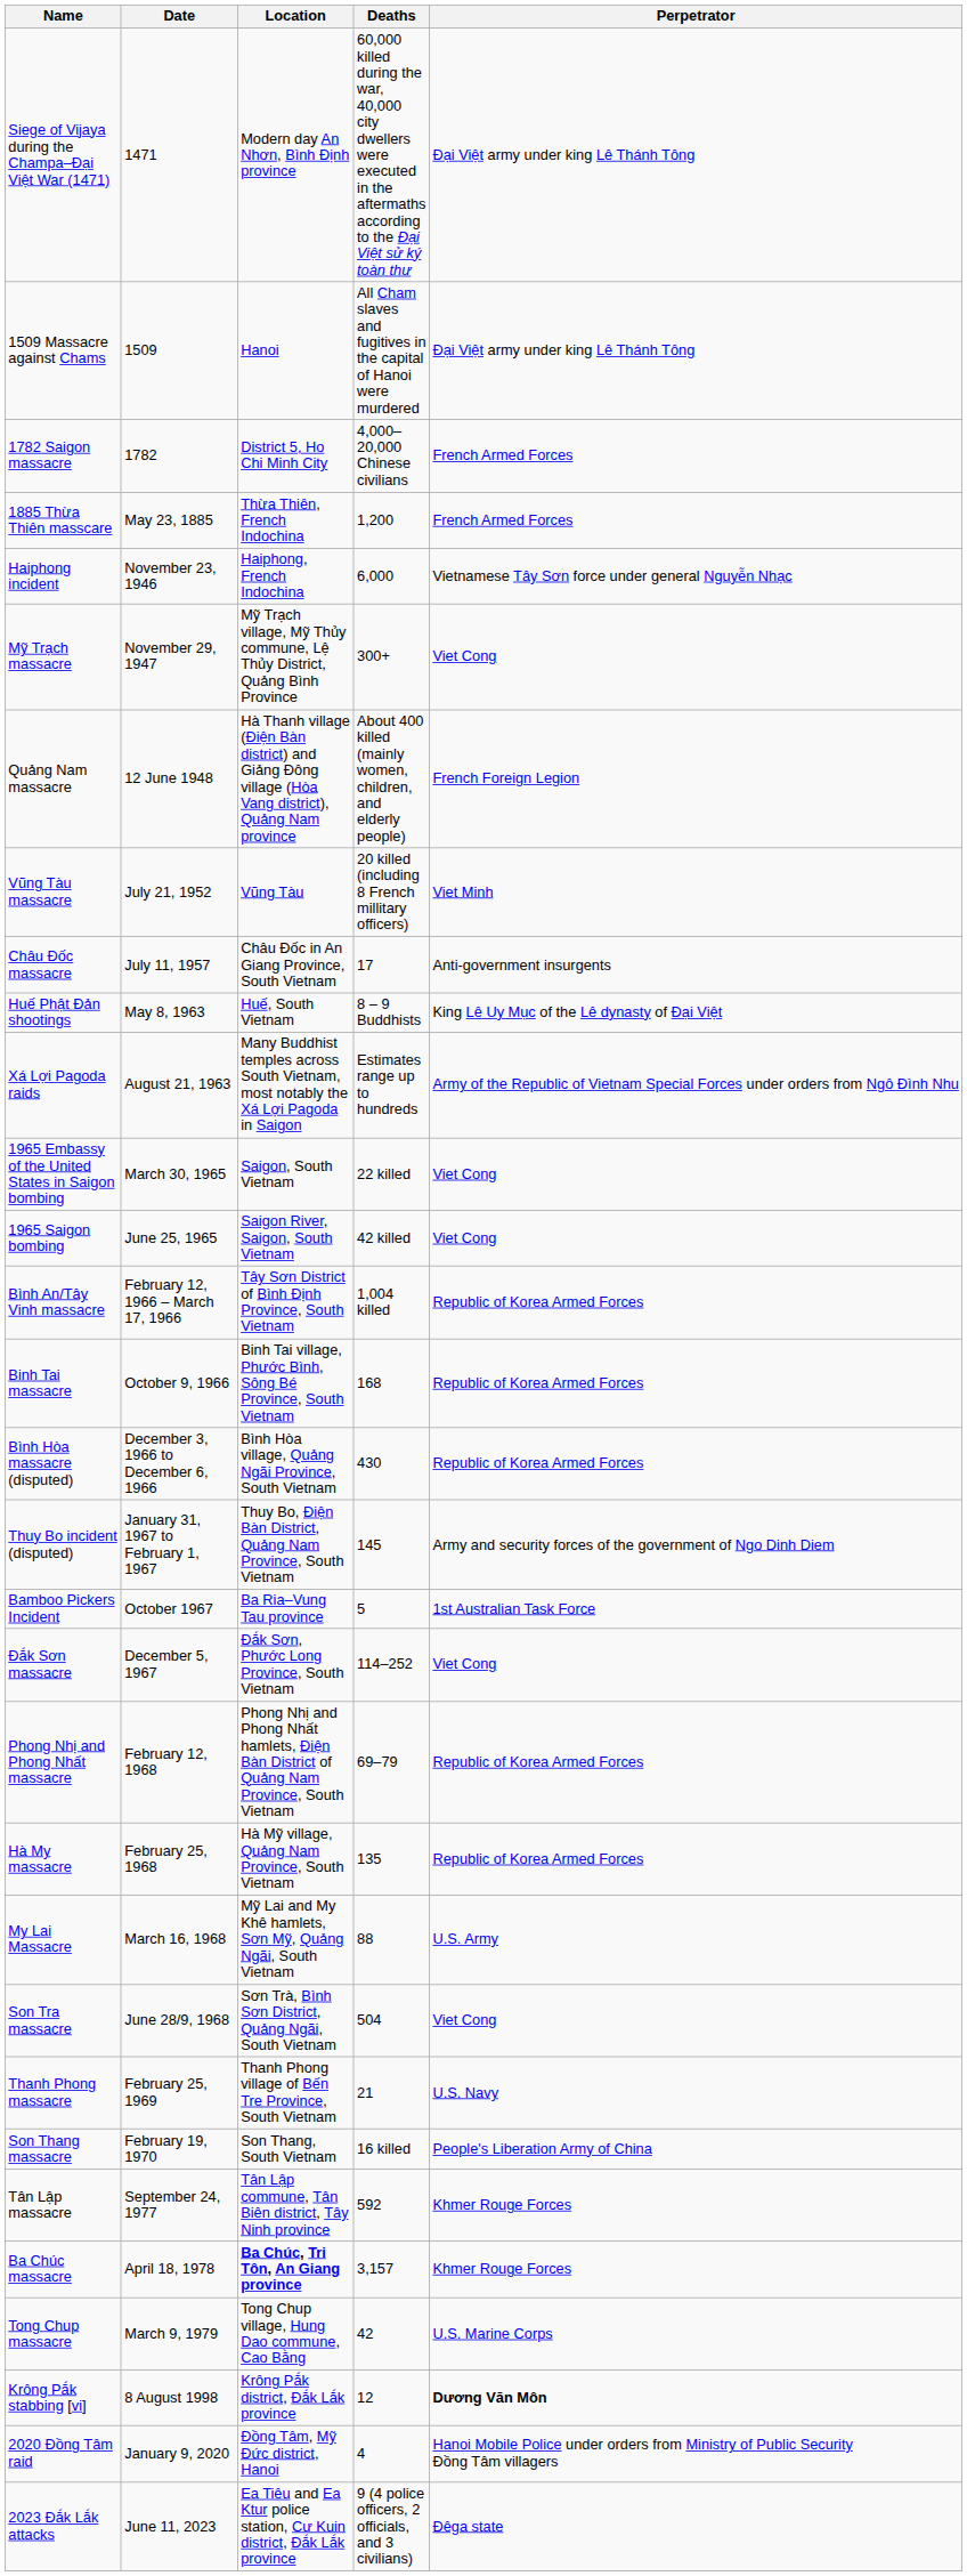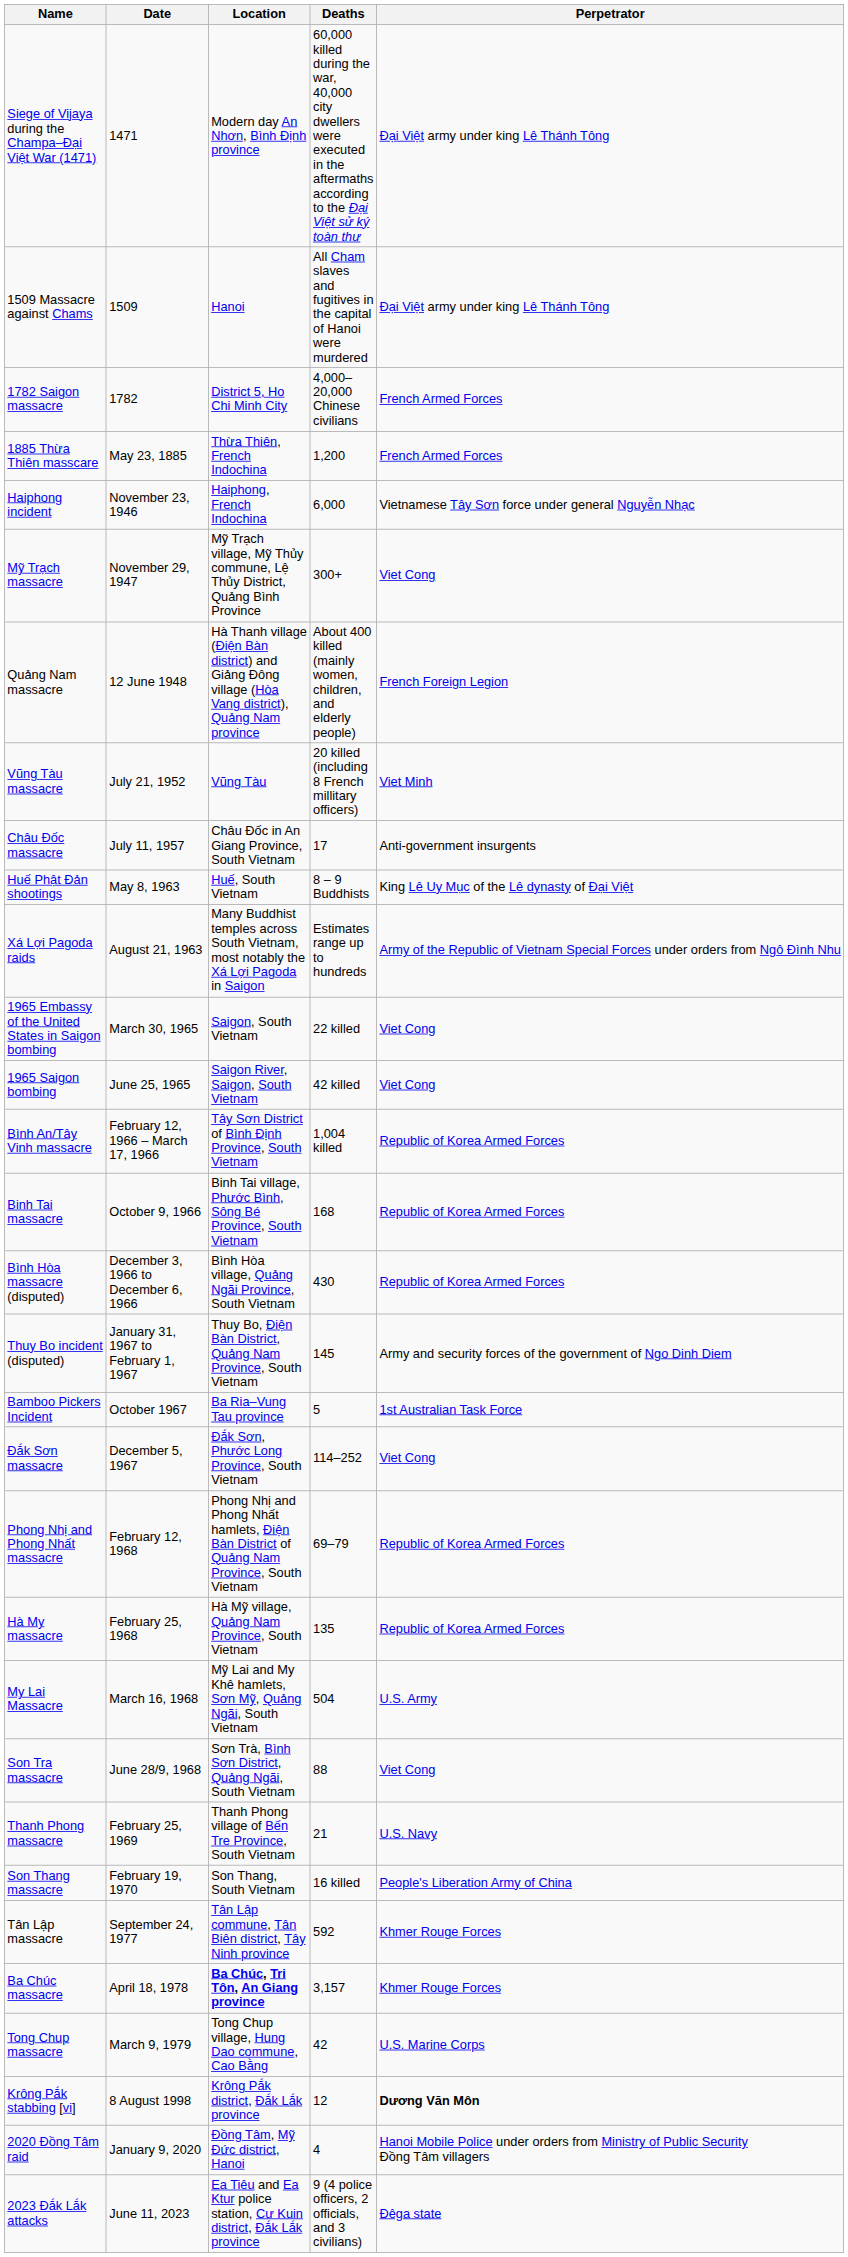 <table class="sortable wikitable" style="font-size:100%;">
 <tr>
 <th style="width:120px;">Name</th>
 <th data-sort-type="usLongDate" style="width:120px;">Date</th>
 <th style="width:120px;">Location</th>
 <th data-sort-type="number" style="width:75px;">Deaths</th>
 <th data-sort-type="text">Perpetrator</th>
 </tr>
 <tr>
 <td><a href='#'>Siege of Vijaya</a> during the <a href='#'>Champa–Đại Việt War (1471)</a></td>
 <td>1471</td>
 <td>Modern day <a href='#'>An Nhơn</a>, <a href='#'>Bình Định province</a></td>
 <td>60,000 killed during the war, 40,000 city dwellers were executed in the aftermaths according to the <em><a href='#'>Đại Việt sử ký toàn thư</a></em></td>
 <td><a href='#'>Đại Việt</a> army under king <a href='#'>Lê Thánh Tông</a></td>
 </tr>
 <tr>
 <td>1509 Massacre against <a href='#'>Chams</a></td>
 <td>1509</td>
 <td><a href='#'>Hanoi</a></td>
 <td>All <a href='#'>Cham</a> slaves and fugitives in the capital of Hanoi were murdered</td>
 <td><a href='#'>Đại Việt</a> army under king <a href='#'>Lê Thánh Tông</a></td>
 </tr>
 <tr>
 <td><a href='#'>1782 Saigon massacre</a></td>
 <td>1782</td>
 <td><a href='#'>District 5, Ho Chi Minh City</a></td>
 <td>4,000–20,000 Chinese civilians</td>
 <td><a href='#'>French Armed Forces</a></td>
 </tr>
 <tr>
 <td><a href='#'>1885 Thừa Thiên masscare</a></td>
 <td>May 23, 1885</td>
 <td><a href='#'>Thừa Thiên</a>, <a href='#'>French Indochina</a></td>
 <td>1,200</td>
 <td><a href='#'>French Armed Forces</a></td>
 </tr>
 <tr>
 <td><a href='#'>Haiphong incident</a></td>
 <td>November 23, 1946</td>
 <td><a href='#'>Haiphong</a>, <a href='#'>French Indochina</a></td>
 <td>6,000</td>
 <td>Vietnamese <a href='#'>Tây Sơn</a> force under general <a href='#'>Nguyễn Nhạc</a></td>
 </tr>
 <tr>
 <td><a href='#'>Mỹ Trạch massacre</a></td>
 <td>November 29, 1947</td>
 <td>Mỹ Trạch village, Mỹ Thủy commune, Lệ Thủy District, Quảng Bình Province</td>
 <td>300+</td>
 <td><a href='#'>Viet Cong</a></td>
 </tr>
 <tr>
 <td>Quảng Nam massacre</td>
 <td>12 June 1948</td>
 <td>Hà Thanh village (<a href='#'>Điện Bàn district</a>) and Giảng Đông village (<a href='#'>Hòa Vang district</a>), <a href='#'>Quảng Nam province</a></td>
 <td>About 400 killed (mainly women, children, and elderly people)</td>
 <td><a href='#'>French Foreign Legion</a></td>
 </tr>
 <tr>
 <td><a href='#'>Vũng Tàu</a><br><a href='#'>massacre</a></td>
 <td>July 21, 1952</td>
 <td><a href='#'>Vũng Tàu</a></td>
 <td>20 killed (including 8 French millitary officers)</td>
 <td><a href='#'>Viet Minh</a></td>
 </tr>
 <tr>
 <td><a href='#'>Châu Đốc massacre</a></td>
 <td>July 11, 1957</td>
 <td>Châu Đốc in An Giang Province, South Vietnam</td>
 <td>17</td>
 <td>Anti-government insurgents</td>
 </tr>
 <tr>
 <td><a href='#'>Huế Phật Đản shootings</a></td>
 <td>May 8, 1963</td>
 <td><a href='#'>Huế</a>, South Vietnam</td>
 <td>8 – 9 Buddhists</td>
 <td>King <a href='#'>Lê Uy Mục</a> of the <a href='#'>Lê dynasty</a> of <a href='#'>Đại Việt</a></td>
 </tr>
 <tr>
 <td><a href='#'>Xá Lợi Pagoda raids</a></td>
 <td>August 21, 1963</td>
 <td>Many Buddhist temples across South Vietnam, most notably the <a href='#'>Xá Lợi Pagoda</a> in <a href='#'>Saigon</a></td>
 <td>Estimates range up to hundreds</td>
 <td><a href='#'>Army of the Republic of Vietnam Special Forces</a> under orders from <a href='#'>Ngô Đình Nhu</a></td>
 </tr>
 <tr>
 <td><a href='#'>1965 Embassy of the United States in Saigon bombing</a></td>
 <td>March 30, 1965</td>
 <td><a href='#'>Saigon</a>, South Vietnam</td>
 <td>22 killed</td>
 <td><a href='#'>Viet Cong</a></td>
 </tr>
 <tr>
 <td><a href='#'>1965 Saigon bombing</a></td>
 <td>June 25, 1965</td>
 <td><a href='#'>Saigon River</a>, <a href='#'>Saigon</a>, <a href='#'>South Vietnam</a></td>
 <td>42 killed</td>
 <td><a href='#'>Viet Cong</a></td>
 </tr>
 <tr>
 <td><a href='#'>Bình An/Tây Vinh massacre</a></td>
 <td>February 12, 1966 – March 17, 1966</td>
 <td><a href='#'>Tây Sơn District</a> of <a href='#'>Bình Định Province</a>, <a href='#'>South Vietnam</a></td>
 <td>1,004 killed</td>
 <td><a href='#'>Republic of Korea Armed Forces</a></td>
 </tr>
 <tr>
 <td><a href='#'>Binh Tai massacre</a></td>
 <td>October 9, 1966</td>
 <td>Binh Tai village, <a href='#'>Phước Bình</a>, <a href='#'>Sông Bé Province</a>, <a href='#'>South Vietnam</a></td>
 <td>168</td>
 <td><a href='#'>Republic of Korea Armed Forces</a></td>
 </tr>
 <tr>
 <td><a href='#'>Bình Hòa massacre</a> (disputed)</td>
 <td>December 3, 1966 to December 6, 1966</td>
 <td>Bình Hòa village, <a href='#'>Quảng Ngãi Province</a>, South Vietnam</td>
 <td>430</td>
 <td><a href='#'>Republic of Korea Armed Forces</a></td>
 </tr>
 <tr>
 <td><a href='#'>Thuy Bo incident</a> (disputed)</td>
 <td>January 31, 1967 to February 1, 1967</td>
 <td>Thuy Bo, <a href='#'>Điện Bàn District</a>, <a href='#'>Quảng Nam Province</a>, South Vietnam</td>
 <td>145</td>
 <td>Army and security forces of the government of <a href='#'>Ngo Dinh Diem</a></td>
 </tr>
 <tr>
 <td><a href='#'>Bamboo Pickers Incident</a></td>
 <td>October 1967</td>
 <td><a href='#'>Ba Ria–Vung Tau province</a></td>
 <td>5</td>
 <td><a href='#'>1st Australian Task Force</a></td>
 </tr>
 <tr>
 <td><a href='#'>Đắk Sơn massacre</a></td>
 <td>December 5, 1967</td>
 <td><a href='#'>Đắk Sơn</a>, <a href='#'>Phước Long Province</a>, South Vietnam</td>
 <td>114–252</td>
 <td><a href='#'>Viet Cong</a></td>
 </tr>
 <tr>
 <td><a href='#'>Phong Nhị and Phong Nhất massacre</a></td>
 <td>February 12, 1968</td>
 <td>Phong Nhị and Phong Nhất hamlets, <a href='#'>Điện Bàn District</a> of <a href='#'>Quảng Nam Province</a>, South Vietnam</td>
 <td>69–79</td>
 <td><a href='#'>Republic of Korea Armed Forces</a></td>
 </tr>
 <tr>
 <td><a href='#'>Hà My massacre</a></td>
 <td>February 25, 1968</td>
 <td>Hà Mỹ village, <a href='#'>Quảng Nam Province</a>, South Vietnam</td>
 <td>135</td>
 <td><a href='#'>Republic of Korea Armed Forces</a></td>
 </tr>
 <tr>
 <td><a href='#'>My Lai Massacre</a></td>
 <td>March 16, 1968</td>
 <td>Mỹ Lai and My Khê hamlets, <a href='#'>Sơn Mỹ</a>, <a href='#'>Quảng Ngãi</a>, South Vietnam</td>
-<td>88</td>
+<td>504</td>
 <td><a href='#'>U.S. Army</a></td>
 </tr>
 <tr>
 <td><a href='#'>Son Tra massacre</a></td>
 <td>June 28/9, 1968</td>
 <td>Sơn Trà, <a href='#'>Bình Sơn District</a>, <a href='#'>Quảng Ngãi</a>, South Vietnam</td>
-<td>504</td>
+<td>88</td>
 <td><a href='#'>Viet Cong</a></td>
 </tr>
 <tr>
 <td><a href='#'>Thanh Phong massacre</a></td>
 <td>February 25, 1969</td>
 <td>Thanh Phong village of <a href='#'>Bến Tre Province</a>, South Vietnam</td>
 <td>21</td>
 <td><a href='#'>U.S. Navy</a></td>
 </tr>
 <tr>
 <td><a href='#'>Son Thang massacre</a></td>
 <td>February 19, 1970</td>
 <td>Son Thang, South Vietnam</td>
 <td>16 killed</td>
 <td><a href='#'>People's Liberation Army of China</a></td>
 </tr>
 <tr>
 <td>Tân Lập massacre</td>
 <td>September 24, 1977</td>
 <td><a href='#'>Tân Lập commune</a>, <a href='#'>Tân Biên district</a>, <a href='#'>Tây Ninh province</a></td>
 <td>592</td>
 <td><a href='#'>Khmer Rouge Forces</a></td>
 </tr>
 <tr>
 <td><a href='#'>Ba Chúc massacre</a></td>
 <td>April 18, 1978</td>
 <td><strong><a href='#'>Ba Chúc</a>, <a href='#'>Tri Tôn</a>, <a href='#'>An Giang province</a></strong></td>
 <td>3,157</td>
 <td><a href='#'>Khmer Rouge Forces</a></td>
 </tr>
 <tr>
 <td><a href='#'>Tong Chup massacre</a></td>
 <td>March 9, 1979</td>
 <td>Tong Chup village, <a href='#'>Hung Dao commune</a>, <a href='#'>Cao Bằng</a></td>
 <td>42</td>
 <td><a href='#'>U.S. Marine Corps</a></td>
 </tr>
 <tr>
 <td><a href='#'>Krông Pắk stabbing</a> [<a href='#'>vi</a>]</td>
 <td>8 August 1998</td>
 <td><a href='#'>Krông Pắk district</a>, <a href='#'>Đắk Lắk province</a></td>
 <td>12</td>
 <td><strong>Dương Văn Môn</strong></td>
 </tr>
 <tr>
 <td><a href='#'>2020 Đồng Tâm raid</a></td>
 <td>January 9, 2020</td>
 <td><a href='#'>Đồng Tâm</a>, <a href='#'>Mỹ Đức district</a>, <a href='#'>Hanoi</a></td>
 <td>4</td>
 <td><a href='#'>Hanoi Mobile Police</a> under orders from <a href='#'>Ministry of Public Security</a><br>Đồng Tâm villagers</td>
 </tr>
 <tr>
 <td><a href='#'>2023 Đắk Lắk attacks</a></td>
 <td>June 11, 2023</td>
 <td><a href='#'>Ea Tiêu</a> and <a href='#'>Ea Ktur</a> police station, <a href='#'>Cư Kuin district</a>, <a href='#'>Đắk Lắk province</a></td>
 <td>9 (4 police officers, 2 officials, and 3 civilians)</td>
 <td><a href='#'>Đêga state</a></td>
 </tr>
 </table>
